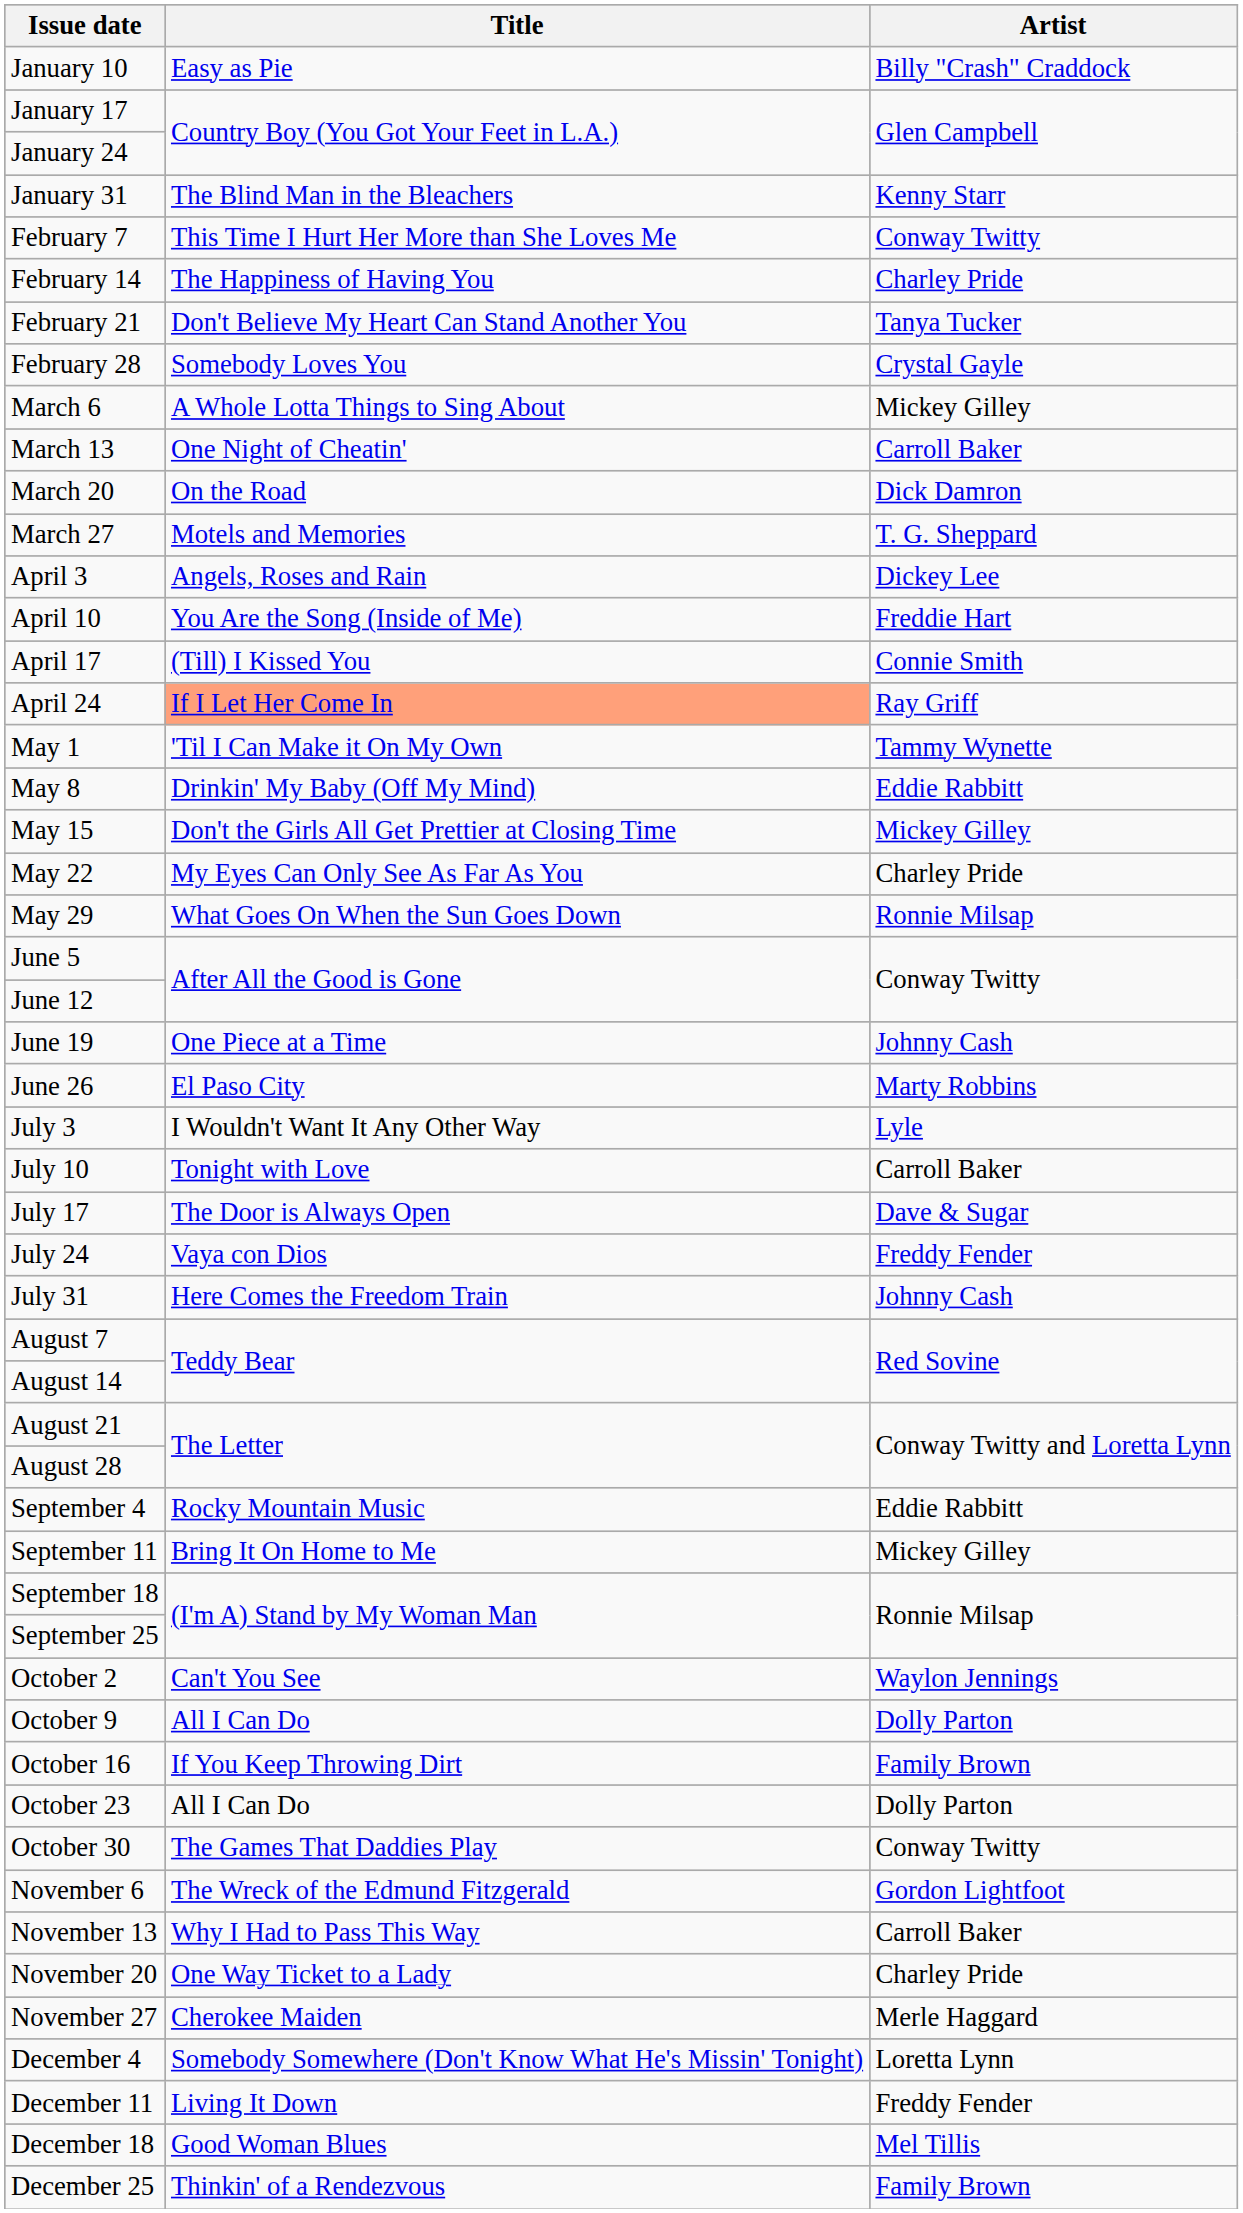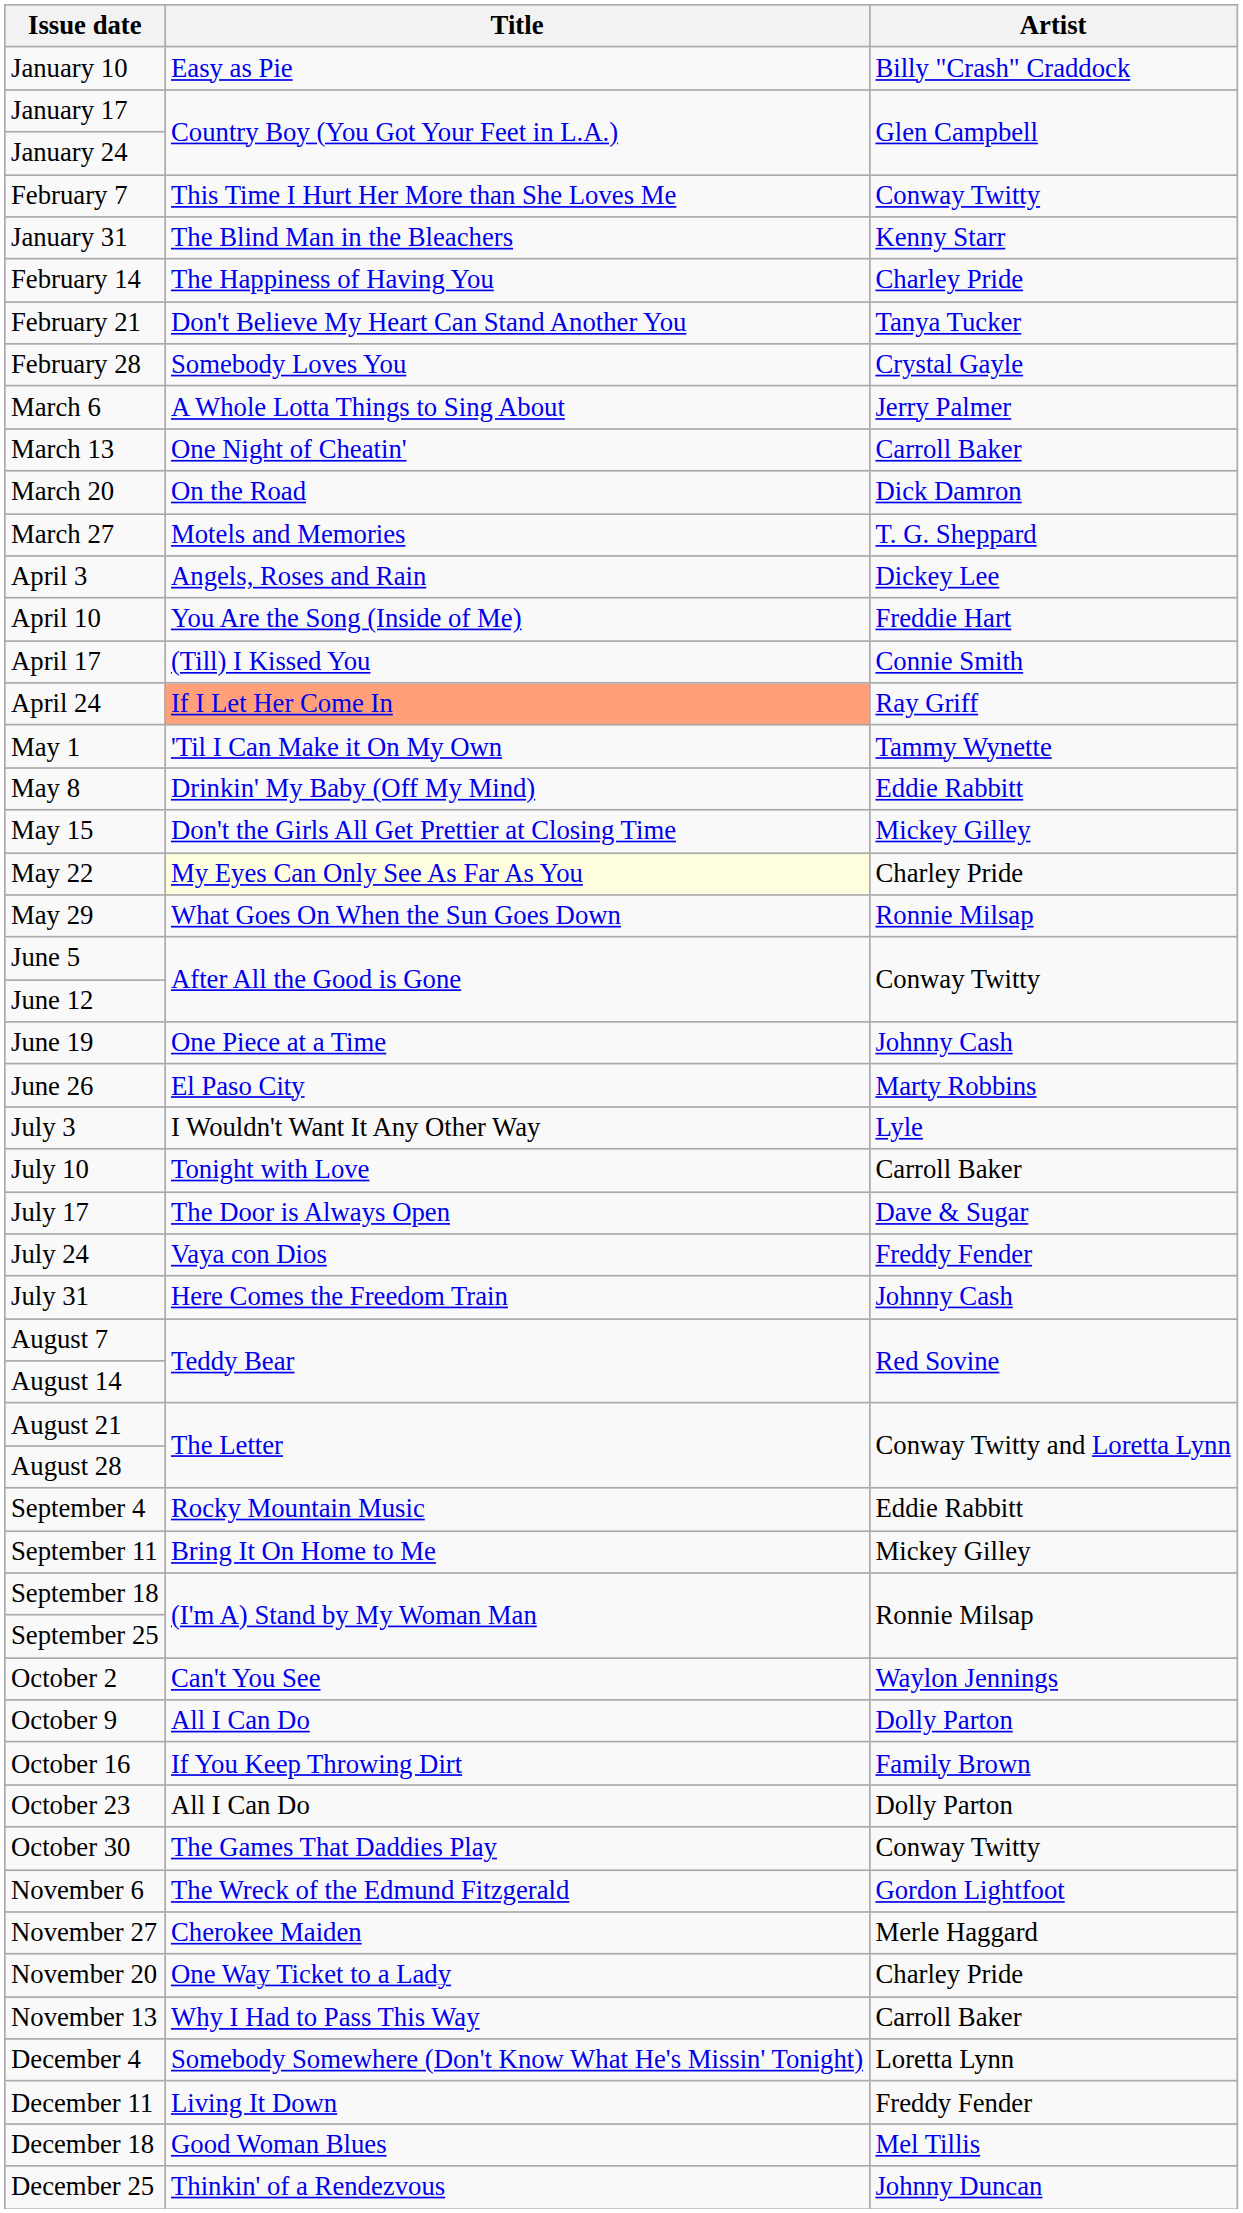 <table class="wikitable">
 <tr>
 <th>Issue date</th>
 <th>Title</th>
 <th>Artist</th>
 </tr>
 <tr>
 <td>January 10</td>
 <td><a href='#'>Easy as Pie</a></td>
 <td><a href='#'>Billy "Crash" Craddock</a></td>
 </tr>
 <tr>
 <td>January 17</td>
 <td rowspan=2><a href='#'>Country Boy (You Got Your Feet in L.A.)</a></td>
 <td rowspan=2><a href='#'>Glen Campbell</a></td>
 </tr>
 <tr>
 <td>January 24</td>
 </tr>
 <tr>
+<td>February 7</td>
+<td><a href='#'>This Time I Hurt Her More than She Loves Me</a></td>
+<td><a href='#'>Conway Twitty</a></td>
+</tr>
+<tr>
 <td>January 31</td>
 <td><a href='#'>The Blind Man in the Bleachers</a></td>
 <td><a href='#'>Kenny Starr</a></td>
-</tr>
-<tr>
-<td>February 7</td>
-<td><a href='#'>This Time I Hurt Her More than She Loves Me</a></td>
-<td><a href='#'>Conway Twitty</a></td>
 </tr>
 <tr>
 <td>February 14</td>
 <td><a href='#'>The Happiness of Having You</a></td>
 <td><a href='#'>Charley Pride</a></td>
 </tr>
 <tr>
 <td>February 21</td>
 <td><a href='#'>Don't Believe My Heart Can Stand Another You</a></td>
 <td><a href='#'>Tanya Tucker</a></td>
 </tr>
 <tr>
 <td>February 28</td>
 <td><a href='#'>Somebody Loves You</a></td>
 <td><a href='#'>Crystal Gayle</a></td>
 </tr>
 <tr>
 <td>March 6</td>
 <td><a href='#'>A Whole Lotta Things to Sing About</a></td>
-<td>Mickey Gilley</td>
+<td><a href='#'>Jerry Palmer</a></td>
 </tr>
 <tr>
 <td>March 13</td>
 <td><a href='#'>One Night of Cheatin'</a></td>
 <td><a href='#'>Carroll Baker</a></td>
 </tr>
 <tr>
 <td>March 20</td>
 <td><a href='#'>On the Road</a></td>
 <td><a href='#'>Dick Damron</a></td>
 </tr>
 <tr>
 <td>March 27</td>
 <td><a href='#'>Motels and Memories</a></td>
 <td><a href='#'>T. G. Sheppard</a></td>
 </tr>
 <tr>
 <td>April 3</td>
 <td><a href='#'>Angels, Roses and Rain</a></td>
 <td><a href='#'>Dickey Lee</a></td>
 </tr>
 <tr>
 <td>April 10</td>
 <td><a href='#'>You Are the Song (Inside of Me)</a></td>
 <td><a href='#'>Freddie Hart</a></td>
 </tr>
 <tr>
 <td>April 17</td>
 <td><a href='#'>(Till) I Kissed You</a></td>
 <td><a href='#'>Connie Smith</a></td>
 </tr>
 <tr>
 <td>April 24</td>
 <td style="background: lightsalmon;"><a href='#'>If I Let Her Come In</a></td>
 <td><a href='#'>Ray Griff</a></td>
 </tr>
 <tr>
 <td>May 1</td>
 <td><a href='#'>'Til I Can Make it On My Own</a></td>
 <td><a href='#'>Tammy Wynette</a></td>
 </tr>
 <tr>
 <td>May 8</td>
 <td><a href='#'>Drinkin' My Baby (Off My Mind)</a></td>
 <td><a href='#'>Eddie Rabbitt</a></td>
 </tr>
 <tr>
 <td>May 15</td>
 <td><a href='#'>Don't the Girls All Get Prettier at Closing Time</a></td>
 <td><a href='#'>Mickey Gilley</a></td>
 </tr>
 <tr>
 <td>May 22</td>
-<td><a href='#'>My Eyes Can Only See As Far As You</a></td>
+<td style="background: lightyellow;"><a href='#'>My Eyes Can Only See As Far As You</a></td>
 <td>Charley Pride</td>
 </tr>
 <tr>
 <td>May 29</td>
 <td><a href='#'>What Goes On When the Sun Goes Down</a></td>
 <td><a href='#'>Ronnie Milsap</a></td>
 </tr>
 <tr>
 <td>June 5</td>
 <td rowspan=2><a href='#'>After All the Good is Gone</a></td>
 <td rowspan=2>Conway Twitty</td>
 </tr>
 <tr>
 <td>June 12</td>
 </tr>
 <tr>
 <td>June 19</td>
 <td><a href='#'>One Piece at a Time</a></td>
 <td><a href='#'>Johnny Cash</a></td>
 </tr>
 <tr>
 <td>June 26</td>
 <td><a href='#'>El Paso City</a></td>
 <td><a href='#'>Marty Robbins</a></td>
 </tr>
 <tr>
 <td>July 3</td>
 <td>I Wouldn't Want It Any Other Way</td>
 <td><a href='#'>Lyle</a></td>
 </tr>
 <tr>
 <td>July 10</td>
 <td><a href='#'>Tonight with Love</a></td>
 <td>Carroll Baker</td>
 </tr>
 <tr>
 <td>July 17</td>
 <td><a href='#'>The Door is Always Open</a></td>
 <td><a href='#'>Dave & Sugar</a></td>
 </tr>
 <tr>
 <td>July 24</td>
 <td><a href='#'>Vaya con Dios</a></td>
 <td><a href='#'>Freddy Fender</a></td>
 </tr>
 <tr>
 <td>July 31</td>
 <td><a href='#'>Here Comes the Freedom Train</a></td>
 <td><a href='#'>Johnny Cash</a></td>
 </tr>
 <tr>
 <td>August 7</td>
 <td rowspan=2><a href='#'>Teddy Bear</a></td>
 <td rowspan=2><a href='#'>Red Sovine</a></td>
 </tr>
 <tr>
 <td>August 14</td>
 </tr>
 <tr>
 <td>August 21</td>
 <td rowspan=2><a href='#'>The Letter</a></td>
 <td rowspan=2>Conway Twitty and <a href='#'>Loretta Lynn</a></td>
 </tr>
 <tr>
 <td>August 28</td>
 </tr>
 <tr>
 <td>September 4</td>
 <td><a href='#'>Rocky Mountain Music</a></td>
 <td>Eddie Rabbitt</td>
 </tr>
 <tr>
 <td>September 11</td>
 <td><a href='#'>Bring It On Home to Me</a></td>
 <td>Mickey Gilley</td>
 </tr>
 <tr>
 <td>September 18</td>
 <td rowspan=2><a href='#'>(I'm A) Stand by My Woman Man</a></td>
 <td rowspan=2>Ronnie Milsap</td>
 </tr>
 <tr>
 <td>September 25</td>
 </tr>
 <tr>
 <td>October 2</td>
 <td><a href='#'>Can't You See</a></td>
 <td><a href='#'>Waylon Jennings</a></td>
 </tr>
 <tr>
 <td>October 9</td>
 <td><a href='#'>All I Can Do</a></td>
 <td><a href='#'>Dolly Parton</a></td>
 </tr>
 <tr>
 <td>October 16</td>
 <td><a href='#'>If You Keep Throwing Dirt</a></td>
 <td><a href='#'>Family Brown</a></td>
 </tr>
 <tr>
 <td>October 23</td>
 <td>All I Can Do</td>
 <td>Dolly Parton</td>
 </tr>
 <tr>
 <td>October 30</td>
 <td><a href='#'>The Games That Daddies Play</a></td>
 <td>Conway Twitty</td>
 </tr>
 <tr>
 <td>November 6</td>
 <td><a href='#'>The Wreck of the Edmund Fitzgerald</a></td>
 <td><a href='#'>Gordon Lightfoot</a></td>
 </tr>
 <tr>
-<td>November 13</td>
-<td><a href='#'>Why I Had to Pass This Way</a></td>
-<td>Carroll Baker</td>
+<td>November 27</td>
+<td><a href='#'>Cherokee Maiden</a></td>
+<td>Merle Haggard</td>
 </tr>
 <tr>
 <td>November 20</td>
 <td><a href='#'>One Way Ticket to a Lady</a></td>
 <td>Charley Pride</td>
 </tr>
 <tr>
-<td>November 27</td>
-<td><a href='#'>Cherokee Maiden</a></td>
-<td>Merle Haggard</td>
+<td>November 13</td>
+<td><a href='#'>Why I Had to Pass This Way</a></td>
+<td>Carroll Baker</td>
 </tr>
 <tr>
 <td>December 4</td>
 <td><a href='#'>Somebody Somewhere (Don't Know What He's Missin' Tonight)</a></td>
 <td>Loretta Lynn</td>
 </tr>
 <tr>
 <td>December 11</td>
 <td><a href='#'>Living It Down</a></td>
 <td>Freddy Fender</td>
 </tr>
 <tr>
 <td>December 18</td>
 <td><a href='#'>Good Woman Blues</a></td>
 <td><a href='#'>Mel Tillis</a></td>
 </tr>
 <tr>
 <td>December 25</td>
 <td><a href='#'>Thinkin' of a Rendezvous</a></td>
-<td><a href='#'>Family Brown</a></td>
+<td><a href='#'>Johnny Duncan</a></td>
 </tr>
 </table>
